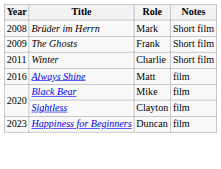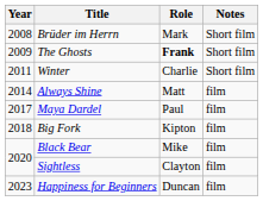 <table class="wikitable sortable">
 <tr>
 <th>Year</th>
 <th>Title</th>
 <th>Role</th>
 <th class="unsortable">Notes</th>
 </tr>
 <tr>
 <td>2008</td>
 <td><em>Brüder im Herrn</em></td>
 <td>Mark</td>
 <td>Short film</td>
 </tr>
 <tr>
 <td>2009</td>
 <td><em>The Ghosts</em></td>
-<td>Frank</td>
+<td><strong>Frank</strong></td>
 <td>Short film</td>
 </tr>
 <tr>
 <td>2011</td>
 <td><em>Winter</em></td>
 <td>Charlie</td>
 <td>Short film</td>
 </tr>
 <tr>
-<td>2016</td>
+<td>2014</td>
 <td><em><a href='#'>Always Shine</a></em></td>
 <td>Matt</td>
+<td>film</td>
+</tr>
+<tr>
+<td>2017</td>
+<td><em><a href='#'>Maya Dardel</a></em></td>
+<td>Paul</td>
+<td>film</td>
+</tr>
+<tr>
+<td>2018</td>
+<td><em>Big Fork</em></td>
+<td>Kipton</td>
 <td>film</td>
 </tr>
 <tr>
 <td rowspan="2">2020</td>
 <td><em><a href='#'>Black Bear</a></em></td>
 <td>Mike</td>
 <td>film</td>
 </tr>
 <tr>
 <td><em><a href='#'>Sightless</a></em></td>
 <td>Clayton</td>
 <td>film</td>
 </tr>
 <tr>
 <td>2023</td>
 <td><em><a href='#'>Happiness for Beginners</a></em></td>
 <td>Duncan</td>
 <td>film</td>
 </tr>
 </table>
